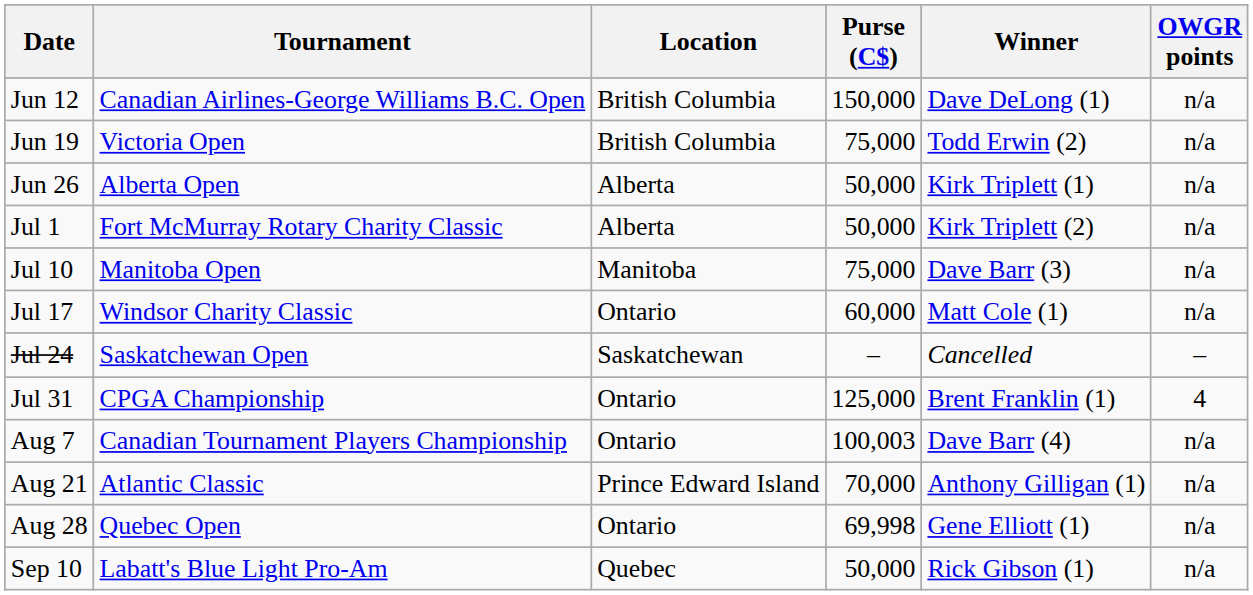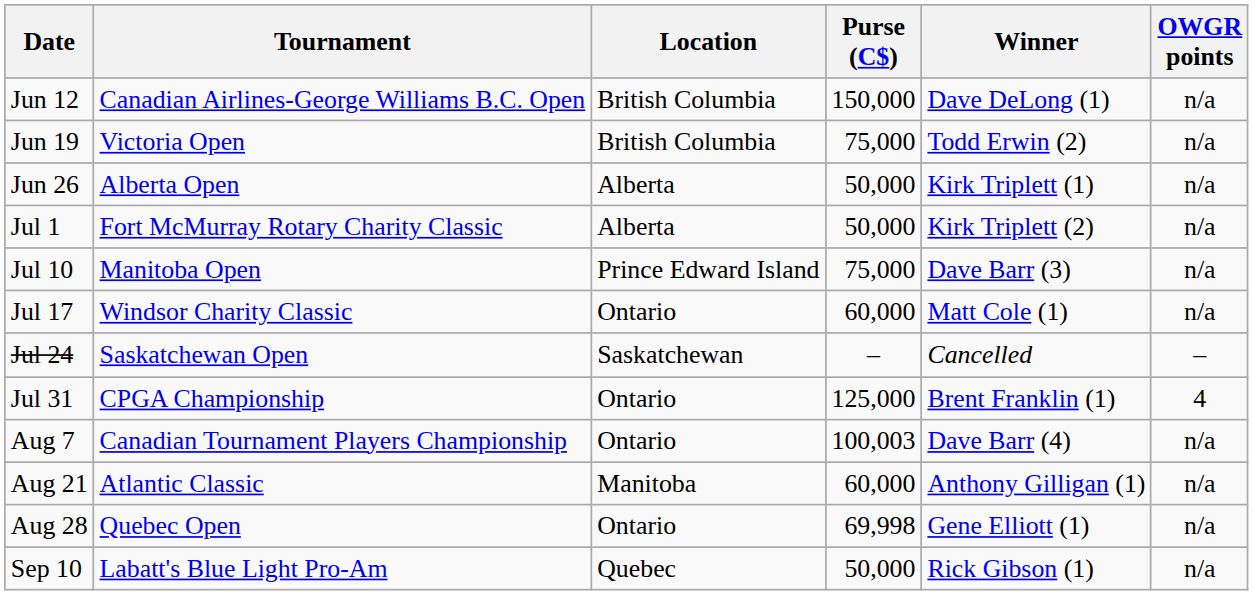 <table class="wikitable" style="font-size:95%">
 <tr>
 <th>Date</th>
 <th>Tournament</th>
 <th>Location</th>
 <th>Purse<br>(<a href='#'>C$</a>)</th>
 <th>Winner</th>
 <th><a href='#'>OWGR</a><br>points</th>
 </tr>
 <tr>
 <td>Jun 12</td>
 <td><a href='#'>Canadian Airlines-George Williams B.C. Open</a></td>
 <td>British Columbia</td>
 <td align=right>150,000</td>
 <td> <a href='#'>Dave DeLong</a> (1)</td>
 <td align=center>n/a</td>
 </tr>
 <tr>
 <td>Jun 19</td>
 <td><a href='#'>Victoria Open</a></td>
 <td>British Columbia</td>
 <td align=right>75,000</td>
 <td> <a href='#'>Todd Erwin</a> (2)</td>
 <td align=center>n/a</td>
 </tr>
 <tr>
 <td>Jun 26</td>
 <td><a href='#'>Alberta Open</a></td>
 <td>Alberta</td>
 <td align=right>50,000</td>
 <td> <a href='#'>Kirk Triplett</a> (1)</td>
 <td align=center>n/a</td>
 </tr>
 <tr>
 <td>Jul 1</td>
 <td><a href='#'>Fort McMurray Rotary Charity Classic</a></td>
 <td>Alberta</td>
 <td align=right>50,000</td>
 <td> <a href='#'>Kirk Triplett</a> (2)</td>
 <td align=center>n/a</td>
 </tr>
 <tr>
 <td>Jul 10</td>
 <td><a href='#'>Manitoba Open</a></td>
-<td>Manitoba</td>
+<td>Prince Edward Island</td>
 <td align=right>75,000</td>
 <td> <a href='#'>Dave Barr</a> (3)</td>
 <td align=center>n/a</td>
 </tr>
 <tr>
 <td>Jul 17</td>
 <td><a href='#'>Windsor Charity Classic</a></td>
 <td>Ontario</td>
 <td align=right>60,000</td>
 <td> <a href='#'>Matt Cole</a> (1)</td>
 <td align=center>n/a</td>
 </tr>
 <tr>
 <td><s>Jul 24</s></td>
 <td><a href='#'>Saskatchewan Open</a></td>
 <td>Saskatchewan</td>
 <td align=center>–</td>
 <td><em>Cancelled</em></td>
 <td align=center>–</td>
 </tr>
 <tr>
 <td>Jul 31</td>
 <td><a href='#'>CPGA Championship</a></td>
 <td>Ontario</td>
 <td align=right>125,000</td>
 <td> <a href='#'>Brent Franklin</a> (1)</td>
 <td align=center>4</td>
 </tr>
 <tr>
 <td>Aug 7</td>
 <td><a href='#'>Canadian Tournament Players Championship</a></td>
 <td>Ontario</td>
 <td align=right>100,003</td>
 <td> <a href='#'>Dave Barr</a> (4)</td>
 <td align=center>n/a</td>
 </tr>
 <tr>
 <td>Aug 21</td>
 <td><a href='#'>Atlantic Classic</a></td>
-<td>Prince Edward Island</td>
-<td align=right>70,000</td>
+<td>Manitoba</td>
+<td align=right>60,000</td>
 <td> <a href='#'>Anthony Gilligan</a> (1)</td>
 <td align=center>n/a</td>
 </tr>
 <tr>
 <td>Aug 28</td>
 <td><a href='#'>Quebec Open</a></td>
 <td>Ontario</td>
 <td align=right>69,998</td>
 <td> <a href='#'>Gene Elliott</a> (1)</td>
 <td align=center>n/a</td>
 </tr>
 <tr>
 <td>Sep 10</td>
 <td><a href='#'>Labatt's Blue Light Pro-Am</a></td>
 <td>Quebec</td>
 <td align=right>50,000</td>
 <td> <a href='#'>Rick Gibson</a> (1)</td>
 <td align=center>n/a</td>
 </tr>
 </table>
